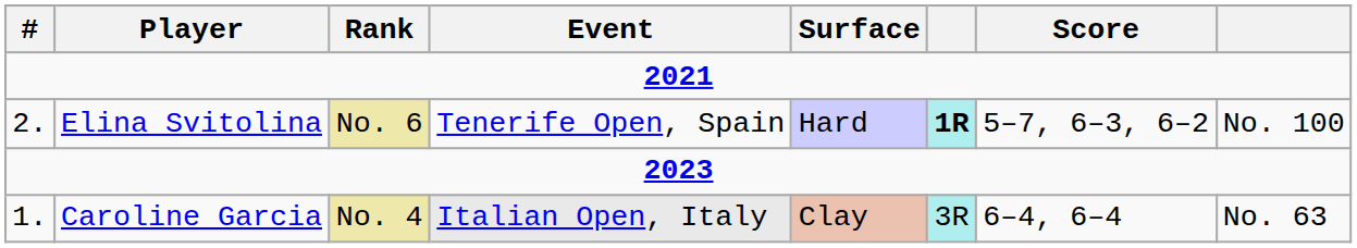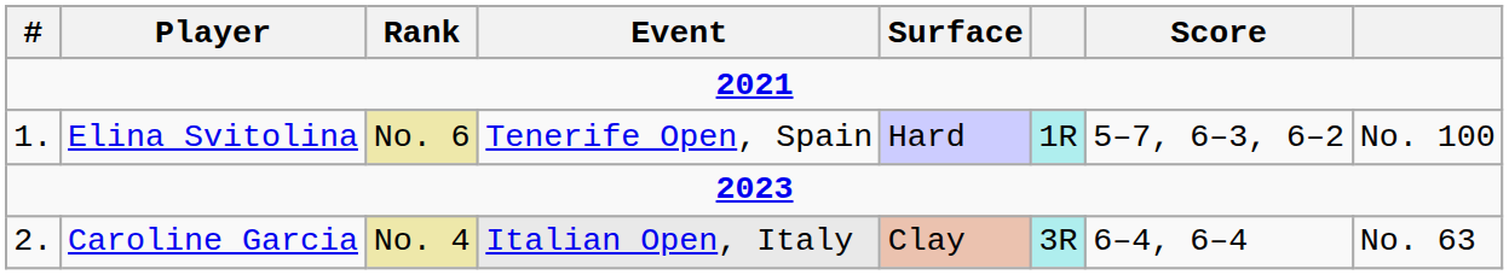 <table class="wikitable sortable">
 <tr>
 <th>#</th>
 <th>Player</th>
 <th>Rank</th>
 <th>Event</th>
 <th>Surface</th>
 <th></th>
 <th>Score</th>
 <th></th>
 </tr>
 <tr>
 <td colspan="8" style="text-align:center"><strong><a href='#'>2021</a></strong></td>
 </tr>
 <tr>
-<td>2.</td>
+<td>1.</td>
 <td> <a href='#'>Elina Svitolina</a></td>
 <td bgcolor="eee8aa">No. 6</td>
 <td><a href='#'>Tenerife Open</a>, Spain</td>
 <td bgcolor="ccccff">Hard</td>
-<td bgcolor="afeeee"><strong>1R</strong></td>
+<td bgcolor="afeeee">1R</td>
 <td>5–7, 6–3, 6–2</td>
 <td>No. 100</td>
 </tr>
 <tr>
 <td colspan="8" align=center><strong><a href='#'>2023</a></strong></td>
 </tr>
 <tr>
-<td>1.</td>
+<td>2.</td>
 <td> <a href='#'>Caroline Garcia</a></td>
 <td bgcolor=eee8aa>No. 4</td>
 <td bgcolor=e9e9e9><a href='#'>Italian Open</a>, Italy</td>
 <td bgcolor=ebc2af>Clay</td>
 <td bgcolor=afeeee>3R</td>
 <td>6–4, 6–4</td>
 <td>No. 63</td>
 </tr>
 </table>
